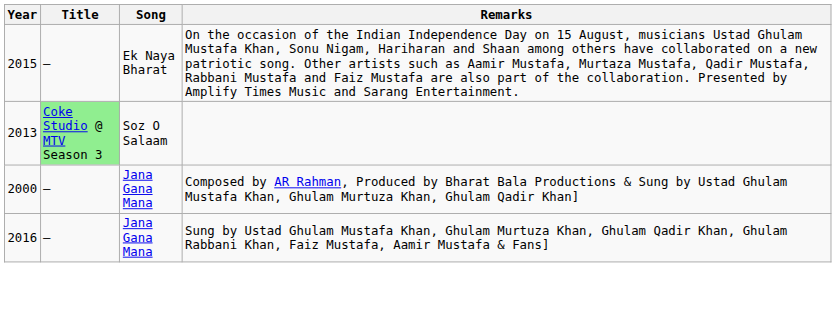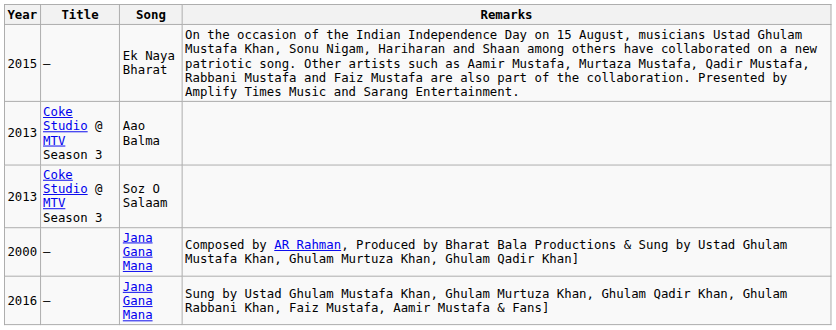 <table class="wikitable">
 <tr>
 <th>Year</th>
 <th>Title</th>
 <th>Song</th>
 <th>Remarks</th>
 </tr>
 <tr>
 <td>2015</td>
 <td>–</td>
 <td>Ek Naya Bharat</td>
 <td>On the occasion of the Indian Independence Day on 15 August, musicians Ustad Ghulam Mustafa Khan, Sonu Nigam, Hariharan and Shaan among others have collaborated on a new patriotic song. Other artists such as Aamir Mustafa, Murtaza Mustafa, Qadir Mustafa, Rabbani Mustafa and Faiz Mustafa are also part of the collaboration. Presented by Amplify Times Music and Sarang Entertainment.</td>
 </tr>
 <tr>
 <td>2013</td>
-<td style="background: lightgreen;"><a href='#'>Coke Studio</a> @ <a href='#'>MTV</a> Season 3</td>
+<td><a href='#'>Coke Studio</a> @ <a href='#'>MTV</a> Season 3</td>
+<td>Aao Balma</td>
+<td></td>
+</tr>
+<tr>
+<td>2013</td>
+<td><a href='#'>Coke Studio</a> @ <a href='#'>MTV</a> Season 3</td>
 <td>Soz O Salaam</td>
 <td></td>
 </tr>
 <tr>
 <td>2000</td>
 <td>–</td>
 <td><a href='#'>Jana Gana Mana</a></td>
 <td>Composed by <a href='#'>AR Rahman</a>, Produced by Bharat Bala Productions & Sung by Ustad Ghulam Mustafa Khan, Ghulam Murtuza Khan, Ghulam Qadir Khan]</td>
 </tr>
 <tr>
 <td>2016</td>
 <td>–</td>
 <td><a href='#'>Jana Gana Mana</a></td>
 <td>Sung by Ustad Ghulam Mustafa Khan, Ghulam Murtuza Khan, Ghulam Qadir Khan, Ghulam Rabbani Khan, Faiz Mustafa, Aamir Mustafa & Fans]</td>
 </tr>
 </table>
